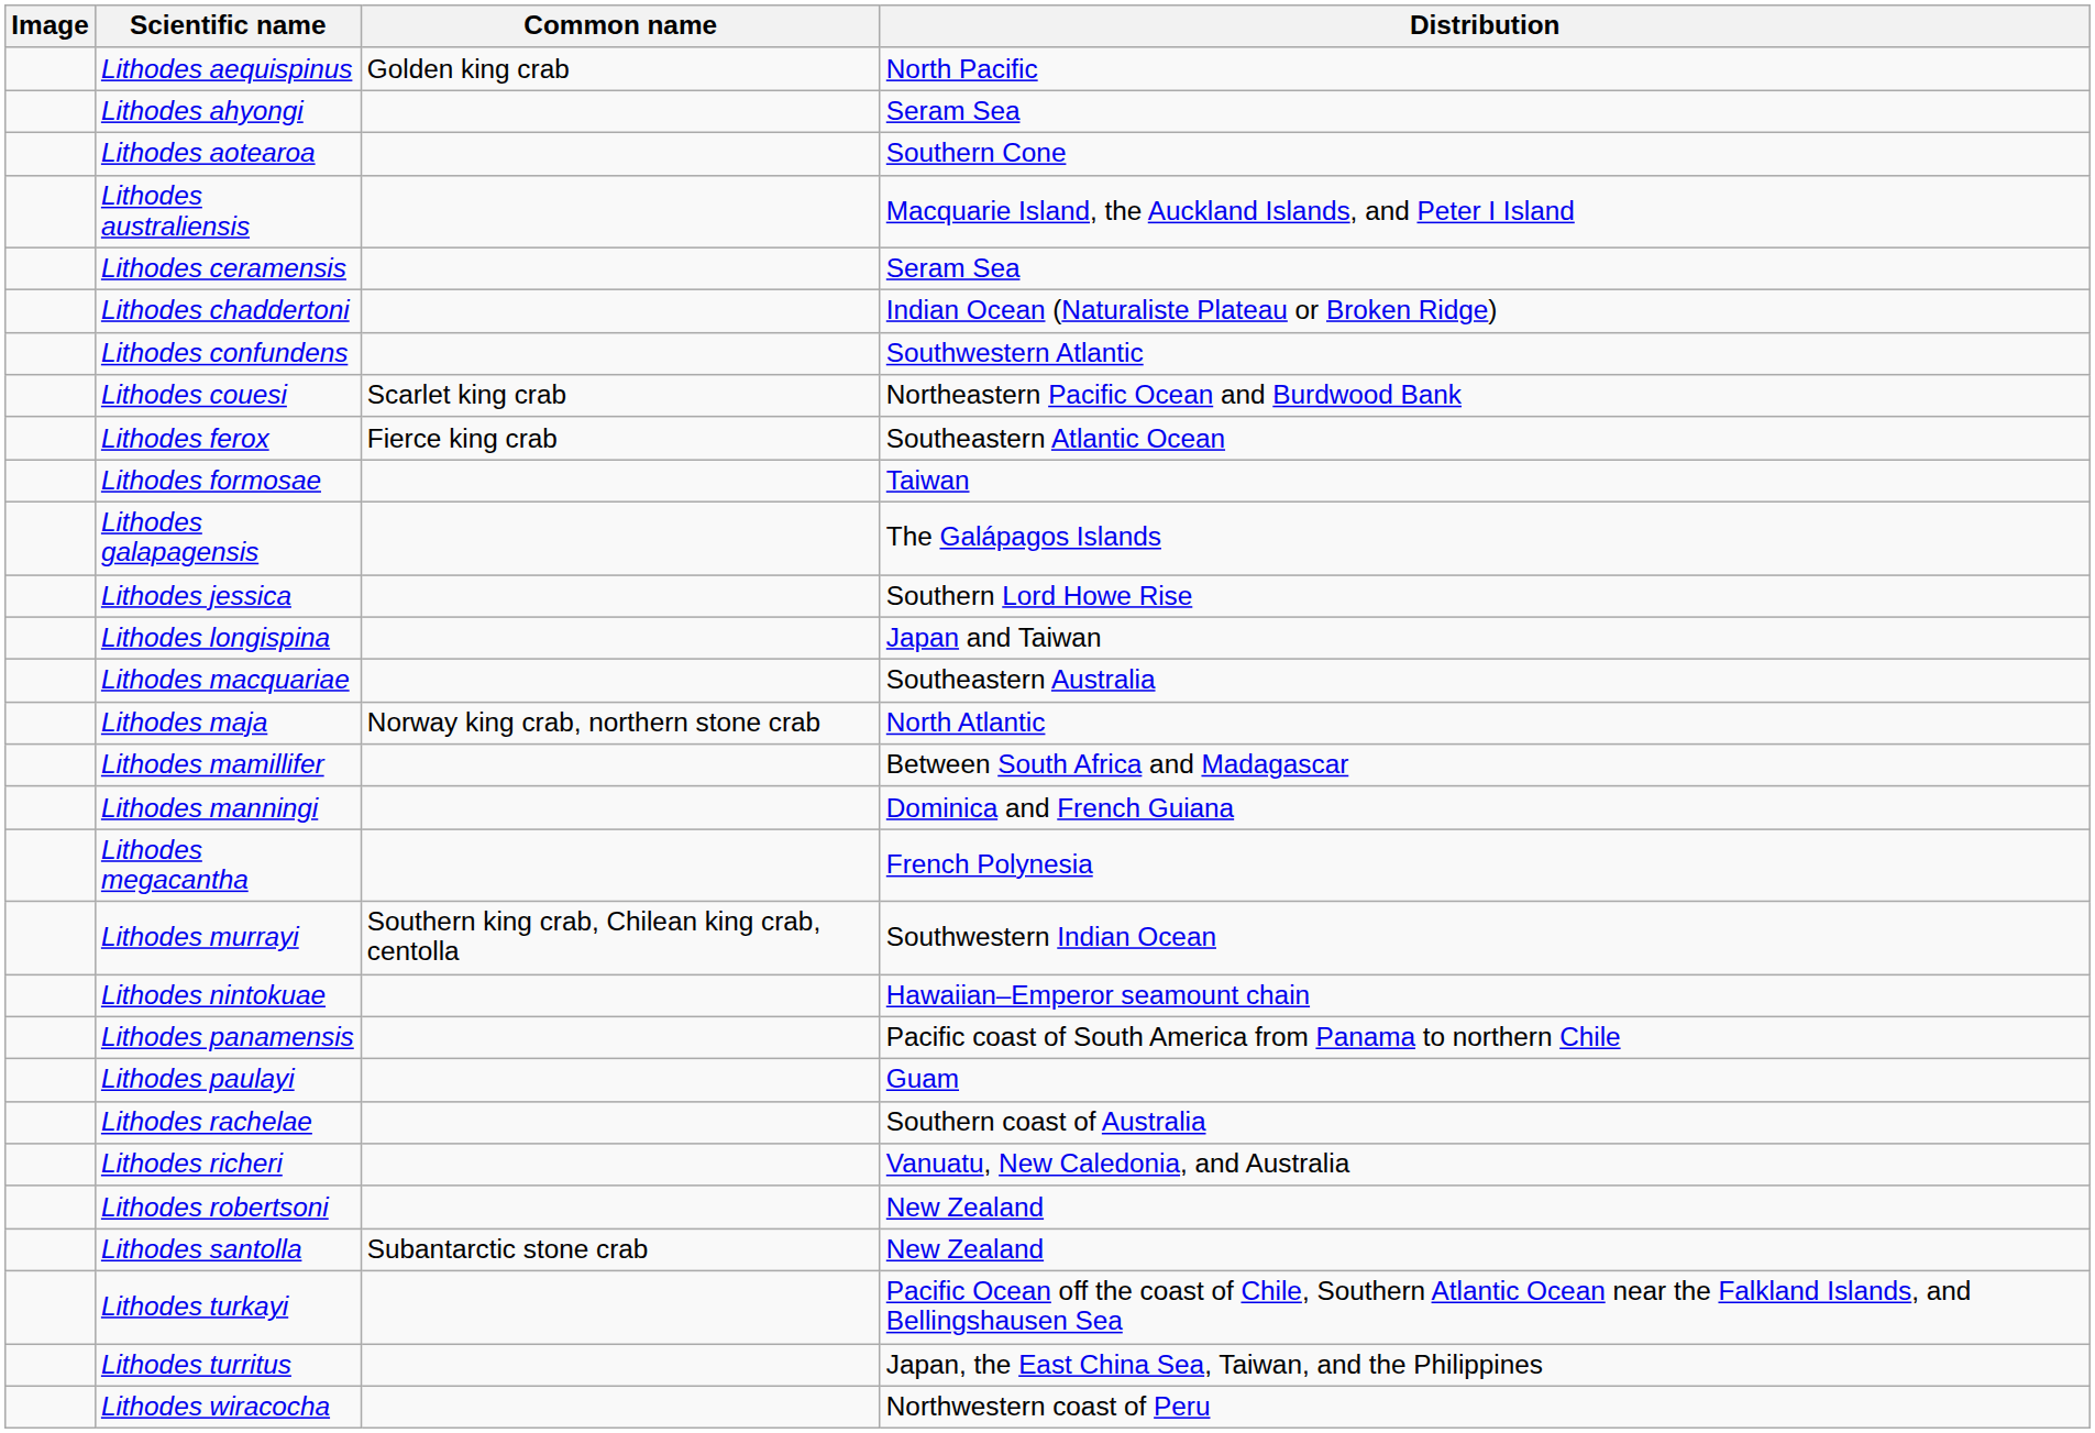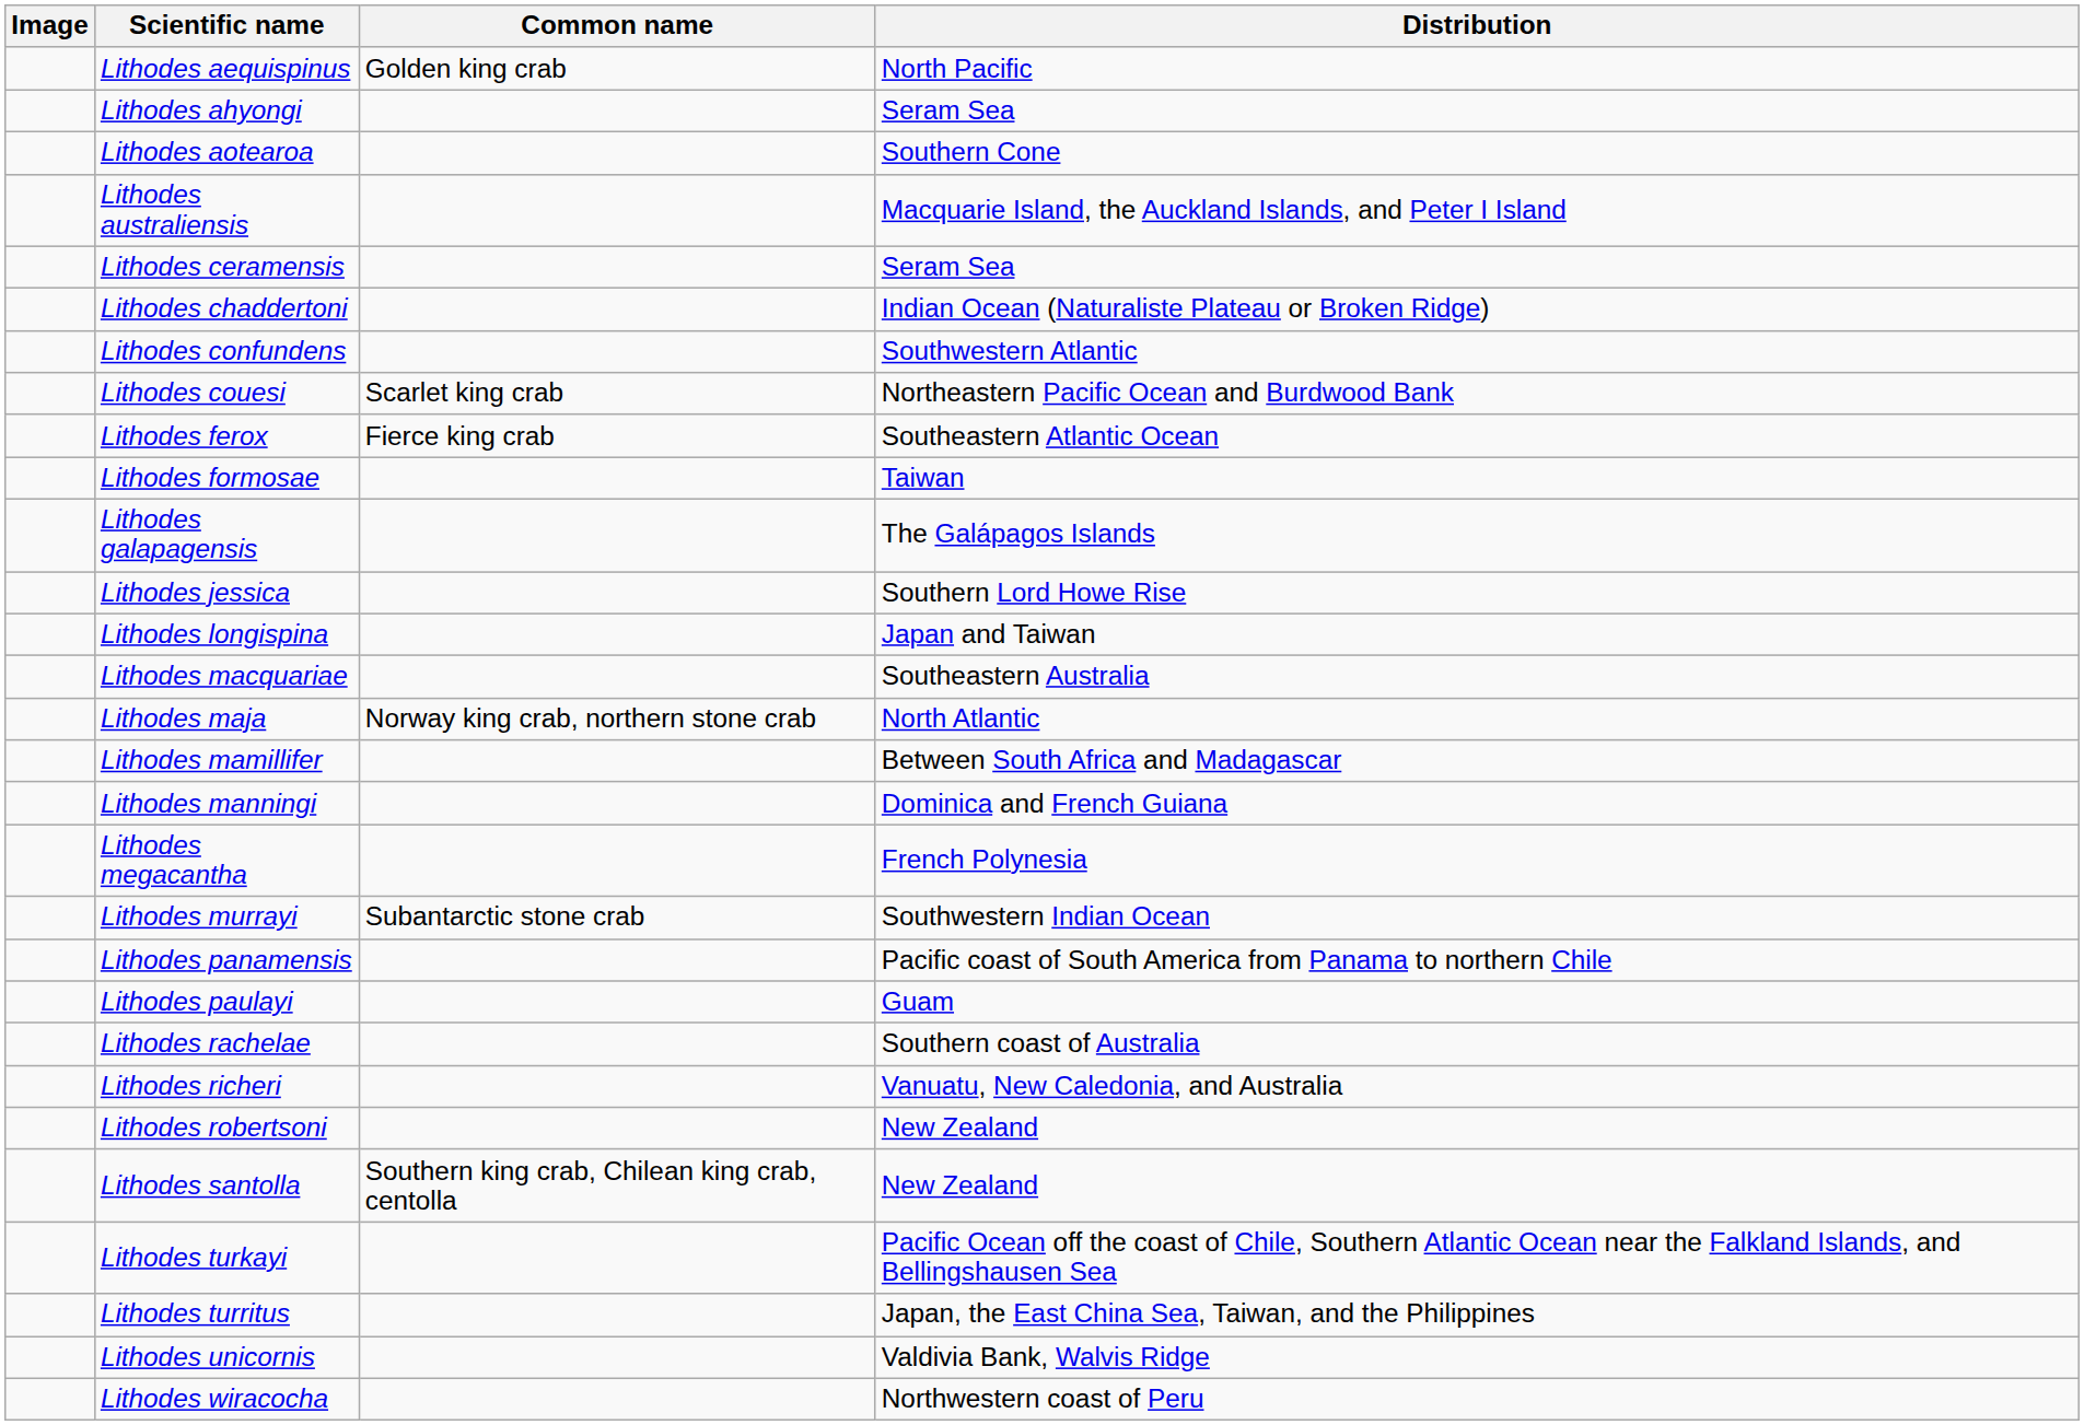 <table class="wikitable mw-collapsible">
 <tr>
 <th>Image</th>
 <th>Scientific name</th>
 <th>Common name</th>
 <th>Distribution</th>
 </tr>
 <tr>
 <td></td>
 <td><em><a href='#'>Lithodes aequispinus</a></em> </td>
 <td>Golden king crab</td>
 <td><a href='#'>North Pacific</a></td>
 </tr>
 <tr>
 <td></td>
 <td><em><a href='#'>Lithodes ahyongi</a></em> </td>
 <td></td>
 <td><a href='#'>Seram Sea</a></td>
 </tr>
 <tr>
 <td></td>
 <td><em><a href='#'>Lithodes aotearoa</a></em> </td>
 <td></td>
 <td><a href='#'>Southern Cone</a></td>
 </tr>
 <tr>
 <td></td>
 <td><em><a href='#'>Lithodes australiensis</a></em> </td>
 <td></td>
 <td><a href='#'>Macquarie Island</a>, the <a href='#'>Auckland Islands</a>, and <a href='#'>Peter I Island</a></td>
 </tr>
 <tr>
 <td></td>
 <td><em><a href='#'>Lithodes ceramensis</a></em> </td>
 <td></td>
 <td><a href='#'>Seram Sea</a></td>
 </tr>
 <tr>
 <td></td>
 <td><em><a href='#'>Lithodes chaddertoni</a></em> </td>
 <td></td>
 <td><a href='#'>Indian Ocean</a> (<a href='#'>Naturaliste Plateau</a> or <a href='#'>Broken Ridge</a>)</td>
 </tr>
 <tr>
 <td></td>
 <td><em><a href='#'>Lithodes confundens</a></em> </td>
 <td></td>
 <td><a href='#'>Southwestern Atlantic</a></td>
 </tr>
 <tr>
 <td></td>
 <td><em><a href='#'>Lithodes couesi</a></em> </td>
 <td>Scarlet king crab</td>
 <td>Northeastern <a href='#'>Pacific Ocean</a> and <a href='#'>Burdwood Bank</a></td>
 </tr>
 <tr>
 <td></td>
 <td><em><a href='#'>Lithodes ferox</a></em> </td>
 <td>Fierce king crab</td>
 <td>Southeastern <a href='#'>Atlantic Ocean</a></td>
 </tr>
 <tr>
 <td></td>
 <td><em><a href='#'>Lithodes formosae</a></em> </td>
 <td></td>
 <td><a href='#'>Taiwan</a></td>
 </tr>
 <tr>
 <td></td>
 <td><em><a href='#'>Lithodes galapagensis</a></em> </td>
 <td></td>
 <td>The <a href='#'>Galápagos Islands</a></td>
 </tr>
 <tr>
 <td></td>
 <td><em><a href='#'>Lithodes jessica</a></em> </td>
 <td></td>
 <td>Southern <a href='#'>Lord Howe Rise</a></td>
 </tr>
 <tr>
 <td></td>
 <td><em><a href='#'>Lithodes longispina</a></em> </td>
 <td></td>
 <td><a href='#'>Japan</a> and Taiwan</td>
 </tr>
 <tr>
 <td></td>
 <td><em><a href='#'>Lithodes macquariae</a></em> </td>
 <td></td>
 <td>Southeastern <a href='#'>Australia</a></td>
 </tr>
 <tr>
 <td></td>
 <td><em><a href='#'>Lithodes maja</a></em> </td>
 <td>Norway king crab, northern stone crab</td>
 <td><a href='#'>North Atlantic</a></td>
 </tr>
 <tr>
 <td></td>
 <td><em><a href='#'>Lithodes mamillifer</a></em> </td>
 <td></td>
 <td>Between <a href='#'>South Africa</a> and <a href='#'>Madagascar</a></td>
 </tr>
 <tr>
 <td></td>
 <td><em><a href='#'>Lithodes manningi</a></em> </td>
 <td></td>
 <td><a href='#'>Dominica</a> and <a href='#'>French Guiana</a></td>
 </tr>
 <tr>
 <td></td>
 <td><em><a href='#'>Lithodes megacantha</a></em> </td>
 <td></td>
 <td><a href='#'>French Polynesia</a></td>
 </tr>
 <tr>
 <td></td>
 <td><em><a href='#'>Lithodes murrayi</a></em> </td>
-<td>Southern king crab, Chilean king crab, centolla</td>
+<td>Subantarctic stone crab</td>
 <td>Southwestern <a href='#'>Indian Ocean</a></td>
-</tr>
-<tr>
-<td></td>
-<td><em><a href='#'>Lithodes nintokuae</a></em> </td>
-<td></td>
-<td><a href='#'>Hawaiian–Emperor seamount chain</a></td>
 </tr>
 <tr>
 <td></td>
 <td><em><a href='#'>Lithodes panamensis</a></em> </td>
 <td></td>
 <td>Pacific coast of South America from <a href='#'>Panama</a> to northern <a href='#'>Chile</a></td>
 </tr>
 <tr>
 <td></td>
 <td><em><a href='#'>Lithodes paulayi</a></em> </td>
 <td></td>
 <td><a href='#'>Guam</a></td>
 </tr>
 <tr>
 <td></td>
 <td><em><a href='#'>Lithodes rachelae</a></em> </td>
 <td></td>
 <td>Southern coast of <a href='#'>Australia</a></td>
 </tr>
 <tr>
 <td></td>
 <td><em><a href='#'>Lithodes richeri</a></em> </td>
 <td></td>
 <td><a href='#'>Vanuatu</a>, <a href='#'>New Caledonia</a>, and Australia</td>
 </tr>
 <tr>
 <td></td>
 <td><em><a href='#'>Lithodes robertsoni</a></em> </td>
 <td></td>
 <td><a href='#'>New Zealand</a></td>
 </tr>
 <tr>
 <td></td>
 <td><em><a href='#'>Lithodes santolla</a></em> </td>
-<td>Subantarctic stone crab</td>
+<td>Southern king crab, Chilean king crab, centolla</td>
 <td><a href='#'>New Zealand</a></td>
 </tr>
 <tr>
 <td></td>
 <td><em><a href='#'>Lithodes turkayi</a></em> </td>
 <td></td>
 <td><a href='#'>Pacific Ocean</a> off the coast of <a href='#'>Chile</a>, Southern <a href='#'>Atlantic Ocean</a> near the <a href='#'>Falkland Islands</a>, and <a href='#'>Bellingshausen Sea</a></td>
 </tr>
 <tr>
 <td></td>
 <td><em><a href='#'>Lithodes turritus</a></em> </td>
 <td></td>
 <td>Japan, the <a href='#'>East China Sea</a>, Taiwan, and the Philippines</td>
 </tr>
 <tr>
 <td></td>
+<td><em><a href='#'>Lithodes unicornis</a></em> </td>
+<td></td>
+<td>Valdivia Bank, <a href='#'>Walvis Ridge</a></td>
+</tr>
+<tr>
+<td></td>
 <td><em><a href='#'>Lithodes wiracocha</a></em> </td>
 <td></td>
 <td>Northwestern coast of <a href='#'>Peru</a></td>
 </tr>
 </table>
